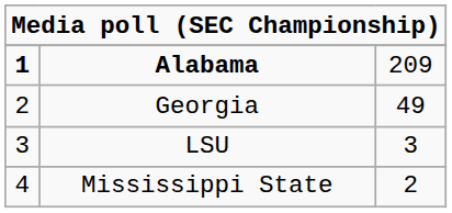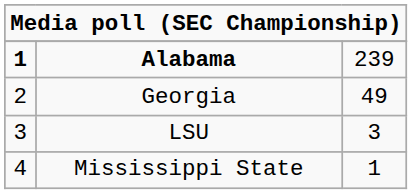 <table class="wikitable">
 <tr align="center">
 <td align="center" Colspan="3"><strong>Media poll (SEC Championship)</strong></td>
 </tr>
 <tr align="center">
 </tr>
 <tr align="center">
 <td><strong>1</strong></td>
 <td><strong>Alabama</strong></td>
-<td>209</td>
+<td>239</td>
 </tr>
 <tr align="center">
 <td>2</td>
 <td>Georgia</td>
 <td>49</td>
 </tr>
 <tr align="center">
 <td>3</td>
 <td>LSU</td>
 <td>3</td>
 </tr>
 <tr align="center">
 <td>4</td>
 <td>Mississippi State</td>
-<td>2</td>
+<td>1</td>
 </tr>
 </table>
